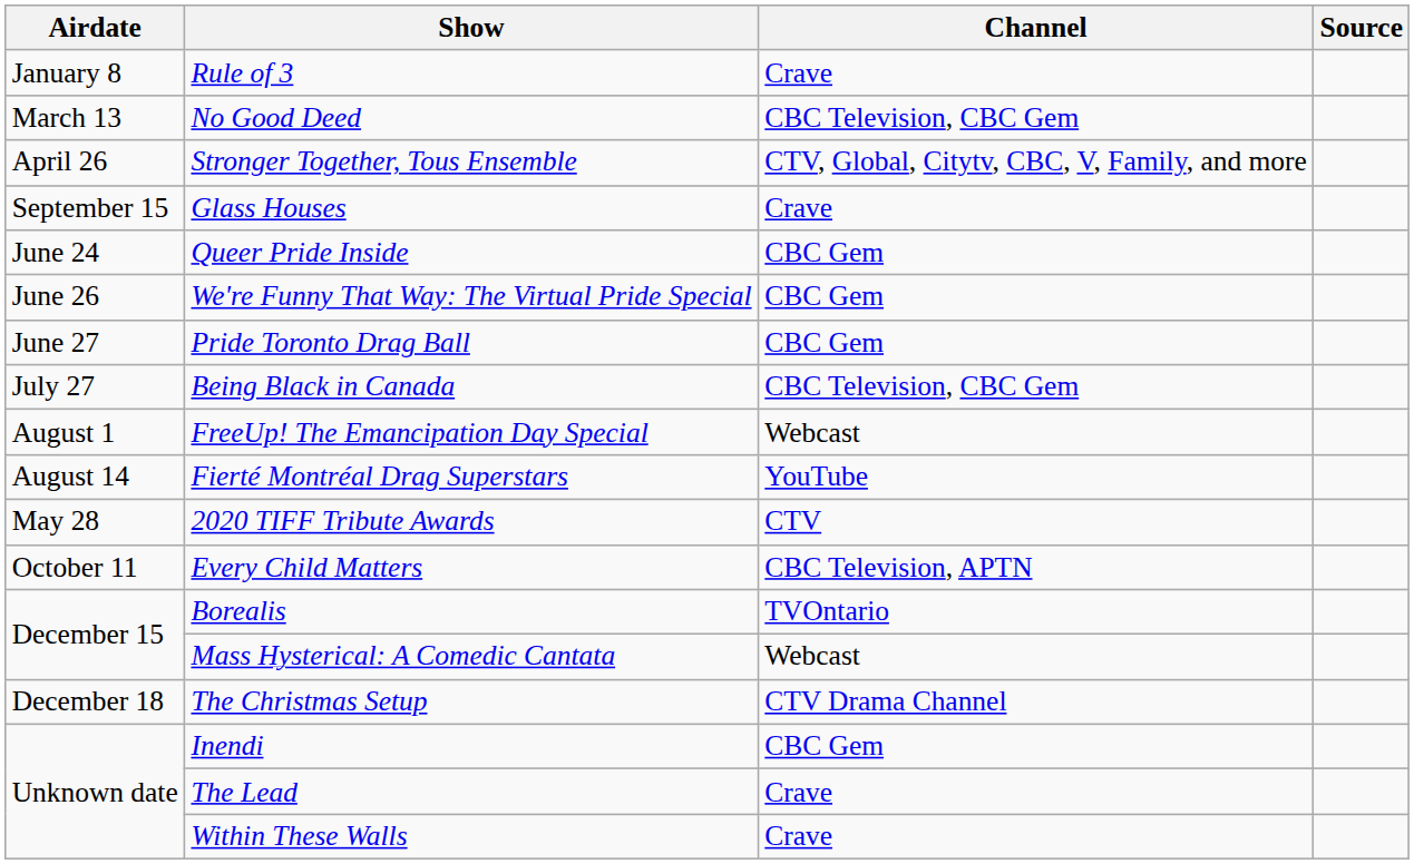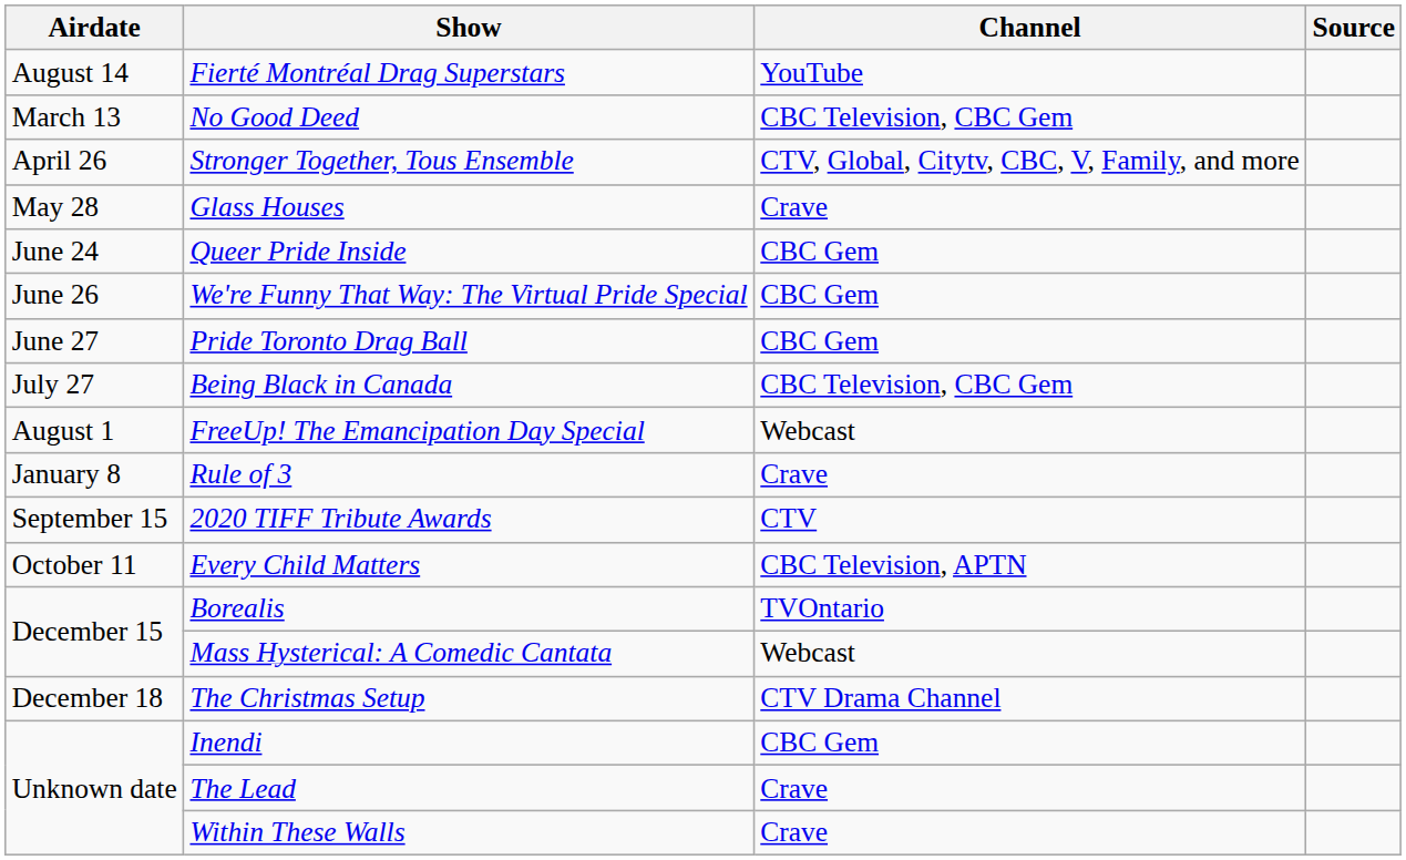 <table class="wikitable">
 <tr>
 <th>Airdate</th>
 <th>Show</th>
 <th>Channel</th>
 <th>Source</th>
 </tr>
 <tr>
-<td>January 8</td>
-<td><em><a href='#'>Rule of 3</a></em></td>
-<td><a href='#'>Crave</a></td>
+<td>August 14</td>
+<td><em><a href='#'>Fierté Montréal Drag Superstars</a></em></td>
+<td><a href='#'>YouTube</a></td>
 <td></td>
 </tr>
 <tr>
 <td>March 13</td>
 <td><em><a href='#'>No Good Deed</a></em></td>
 <td><a href='#'>CBC Television</a>, <a href='#'>CBC Gem</a></td>
 <td></td>
 </tr>
 <tr>
 <td>April 26</td>
 <td><em><a href='#'>Stronger Together, Tous Ensemble</a></em></td>
 <td><a href='#'>CTV</a>, <a href='#'>Global</a>, <a href='#'>Citytv</a>, <a href='#'>CBC</a>, <a href='#'>V</a>, <a href='#'>Family</a>, and more</td>
 <td></td>
 </tr>
 <tr>
-<td>September 15</td>
+<td>May 28</td>
 <td><em><a href='#'>Glass Houses</a></em></td>
 <td><a href='#'>Crave</a></td>
 <td></td>
 </tr>
 <tr>
 <td>June 24</td>
 <td><em><a href='#'>Queer Pride Inside</a></em></td>
 <td><a href='#'>CBC Gem</a></td>
 <td></td>
 </tr>
 <tr>
 <td>June 26</td>
 <td><em><a href='#'>We're Funny That Way: The Virtual Pride Special</a></em></td>
 <td><a href='#'>CBC Gem</a></td>
 <td></td>
 </tr>
 <tr>
 <td>June 27</td>
 <td><em><a href='#'>Pride Toronto Drag Ball</a></em></td>
 <td><a href='#'>CBC Gem</a></td>
 <td></td>
 </tr>
 <tr>
 <td>July 27</td>
 <td><em><a href='#'>Being Black in Canada</a></em></td>
 <td><a href='#'>CBC Television</a>, <a href='#'>CBC Gem</a></td>
 <td></td>
 </tr>
 <tr>
 <td>August 1</td>
 <td><em><a href='#'>FreeUp! The Emancipation Day Special</a></em></td>
 <td>Webcast</td>
 <td></td>
 </tr>
 <tr>
-<td>August 14</td>
-<td><em><a href='#'>Fierté Montréal Drag Superstars</a></em></td>
-<td><a href='#'>YouTube</a></td>
+<td>January 8</td>
+<td><em><a href='#'>Rule of 3</a></em></td>
+<td><a href='#'>Crave</a></td>
 <td></td>
 </tr>
 <tr>
-<td>May 28</td>
+<td>September 15</td>
 <td><em><a href='#'>2020 TIFF Tribute Awards</a></em></td>
 <td><a href='#'>CTV</a></td>
 <td></td>
 </tr>
 <tr>
 <td>October 11</td>
 <td><em><a href='#'>Every Child Matters</a></em></td>
 <td><a href='#'>CBC Television</a>, <a href='#'>APTN</a></td>
 <td></td>
 </tr>
 <tr>
 <td rowspan=2>December 15</td>
 <td><em><a href='#'>Borealis</a></em></td>
 <td><a href='#'>TVOntario</a></td>
 <td></td>
 </tr>
 <tr>
 <td><em><a href='#'>Mass Hysterical: A Comedic Cantata</a></em></td>
 <td>Webcast</td>
 <td></td>
 </tr>
 <tr>
 <td>December 18</td>
 <td><em><a href='#'>The Christmas Setup</a></em></td>
 <td><a href='#'>CTV Drama Channel</a></td>
 <td></td>
 </tr>
 <tr>
 <td rowspan=3>Unknown date</td>
 <td><em><a href='#'>Inendi</a></em></td>
 <td><a href='#'>CBC Gem</a></td>
 <td></td>
 </tr>
 <tr>
 <td><em><a href='#'>The Lead</a></em></td>
 <td><a href='#'>Crave</a></td>
 <td></td>
 </tr>
 <tr>
 <td><em><a href='#'>Within These Walls</a></em></td>
 <td><a href='#'>Crave</a></td>
 <td></td>
 </tr>
 </table>
